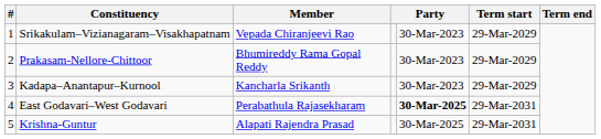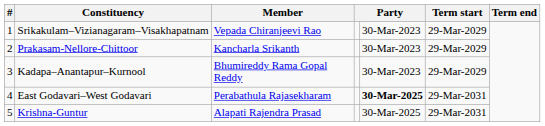 <table class="wikitable sortable">
 <tr>
 <th>#</th>
 <th>Constituency</th>
 <th style="width:200px">Member</th>
 <th colspan="2">Party</th>
 <th>Term start</th>
 <th>Term end</th>
 </tr>
 <tr>
 <td>1</td>
 <td>Srikakulam–Vizianagaram–Visakhapatnam</td>
 <td><a href='#'>Vepada Chiranjeevi Rao</a></td>
 <td></td>
 <td>30-Mar-2023</td>
 <td>29-Mar-2029</td>
 </tr>
 <tr>
 <td>2</td>
 <td><a href='#'>Prakasam-Nellore-Chittoor</a></td>
-<td><a href='#'>Bhumireddy Rama Gopal Reddy</a></td>
+<td><a href='#'>Kancharla Srikanth</a></td>
 <td></td>
 <td>30-Mar-2023</td>
 <td>29-Mar-2029</td>
 </tr>
 <tr>
 <td>3</td>
 <td>Kadapa–Anantapur–Kurnool</td>
-<td><a href='#'>Kancharla Srikanth</a></td>
+<td><a href='#'>Bhumireddy Rama Gopal Reddy</a></td>
 <td></td>
 <td>30-Mar-2023</td>
 <td>29-Mar-2029</td>
 </tr>
 <tr>
 <td>4</td>
 <td>East Godavari–West Godavari</td>
 <td><a href='#'>Perabathula Rajasekharam</a></td>
 <td></td>
 <td><strong>30-Mar-2025</strong></td>
 <td>29-Mar-2031</td>
 </tr>
 <tr>
 <td>5</td>
 <td><a href='#'>Krishna-Guntur</a></td>
 <td><a href='#'>Alapati Rajendra Prasad</a></td>
 <td></td>
 <td>30-Mar-2025</td>
 <td>29-Mar-2031</td>
 </tr>
 </table>
